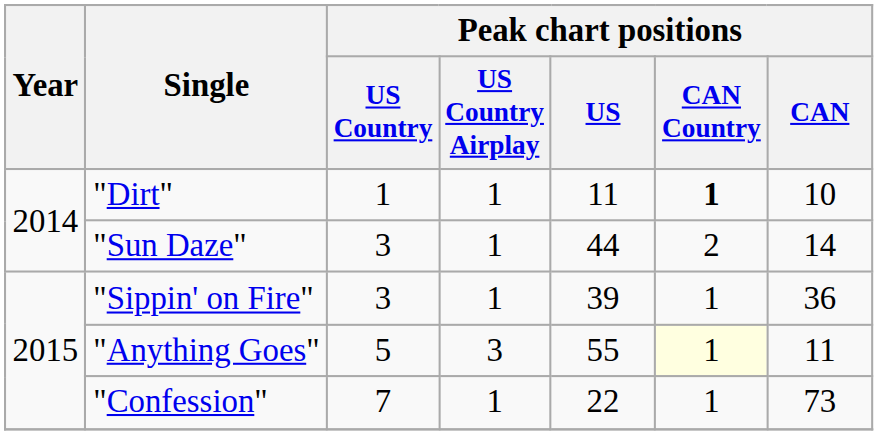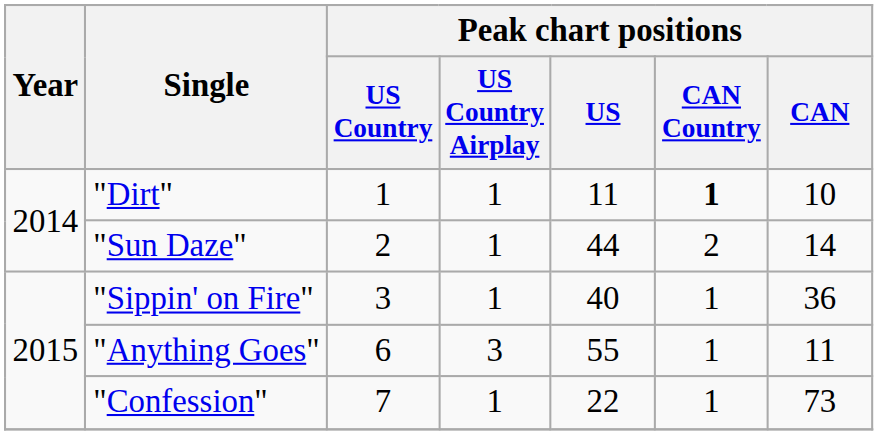 <table class="wikitable" style="text-align:center;">
 <tr>
 <th rowspan="2">Year</th>
 <th rowspan="2">Single</th>
 <th colspan="5">Peak chart positions</th>
 </tr>
 <tr style="font-size:smaller;">
 <th width="45"><a href='#'>US Country</a><br></th>
 <th width="45"><a href='#'>US Country Airplay</a><br></th>
 <th width="45"><a href='#'>US</a><br></th>
 <th width="45"><a href='#'>CAN Country</a><br></th>
 <th width="45"><a href='#'>CAN</a><br></th>
 </tr>
 <tr>
 <td rowspan="2">2014</td>
 <td align="left">"<a href='#'>Dirt</a>"</td>
 <td>1</td>
 <td>1</td>
 <td>11</td>
 <td><strong>1</strong></td>
 <td>10</td>
 </tr>
 <tr>
 <td align="left">"<a href='#'>Sun Daze</a>"</td>
-<td>3</td>
+<td>2</td>
 <td>1</td>
 <td>44</td>
 <td>2</td>
 <td>14</td>
 </tr>
 <tr>
 <td rowspan="3">2015</td>
 <td align="left">"<a href='#'>Sippin' on Fire</a>"</td>
 <td>3</td>
 <td>1</td>
-<td>39</td>
+<td>40</td>
 <td>1</td>
 <td>36</td>
 </tr>
 <tr>
 <td align="left">"<a href='#'>Anything Goes</a>"</td>
-<td>5</td>
+<td>6</td>
 <td>3</td>
 <td>55</td>
-<td style="background: lightyellow;">1</td>
+<td>1</td>
 <td>11</td>
 </tr>
 <tr>
 <td align="left">"<a href='#'>Confession</a>"</td>
 <td>7</td>
 <td>1</td>
 <td>22</td>
 <td>1</td>
 <td>73</td>
 </tr>
 <tr>
 </tr>
 </table>
